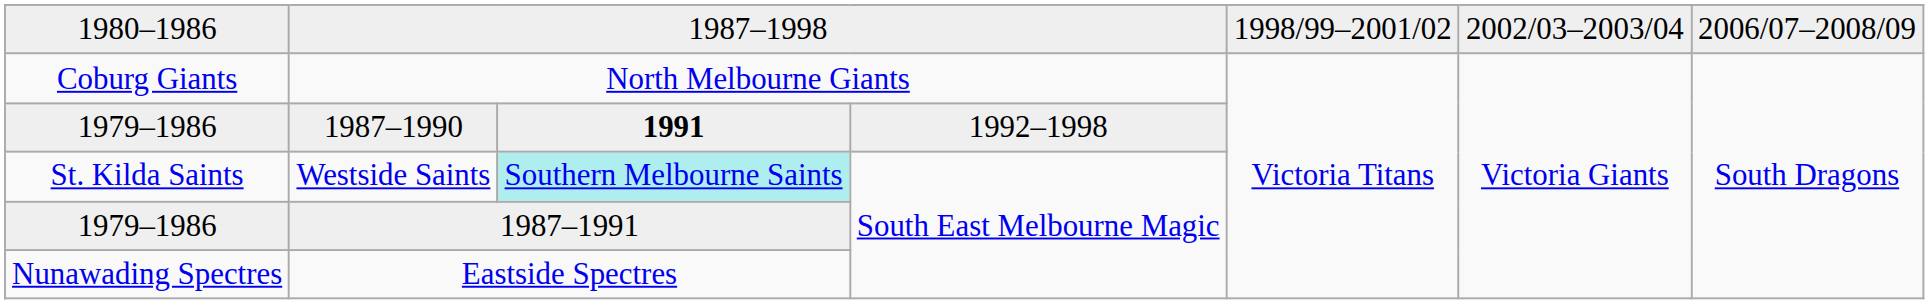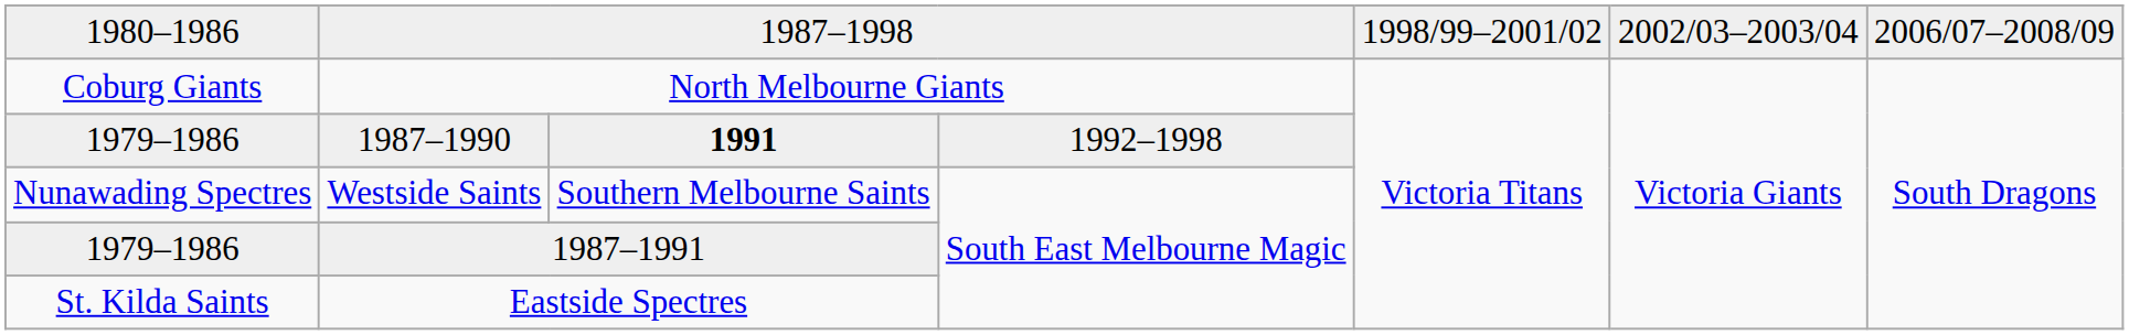 <table class="wikitable">
 <tr align=center>
 <td style="background:#efefef;">1980–1986</td>
 <td colspan="3" style="background:#efefef;">1987–1998</td>
 <td style="background:#efefef;">1998/99–2001/02</td>
 <td style="background:#efefef;">2002/03–2003/04</td>
 <td style="background:#efefef;">2006/07–2008/09</td>
 </tr>
 <tr align=center>
 <td><a href='#'>Coburg Giants</a></td>
 <td colspan="3"><a href='#'>North Melbourne Giants</a></td>
 <td rowspan="5"><a href='#'>Victoria Titans</a></td>
 <td rowspan="5"><a href='#'>Victoria Giants</a></td>
 <td rowspan="5"><a href='#'>South Dragons</a></td>
 </tr>
 <tr align=center>
 <td style="background:#efefef;">1979–1986</td>
 <td style="background:#efefef;">1987–1990</td>
 <td style="background:#efefef;"><strong>1991</strong></td>
 <td style="background:#efefef;">1992–1998</td>
 </tr>
 <tr align=center>
-<td><a href='#'>St. Kilda Saints</a></td>
+<td><a href='#'>Nunawading Spectres</a></td>
 <td><a href='#'>Westside Saints</a></td>
-<td style="background: paleturquoise;"><a href='#'>Southern Melbourne Saints</a></td>
+<td><a href='#'>Southern Melbourne Saints</a></td>
 <td rowspan="3"><a href='#'>South East Melbourne Magic</a></td>
 </tr>
 <tr align=center>
 <td style="background:#efefef;">1979–1986</td>
 <td colspan="2" style="background:#efefef;">1987–1991</td>
 </tr>
 <tr align=center>
-<td><a href='#'>Nunawading Spectres</a></td>
+<td><a href='#'>St. Kilda Saints</a></td>
 <td colspan="2"><a href='#'>Eastside Spectres</a></td>
 </tr>
 </table>
